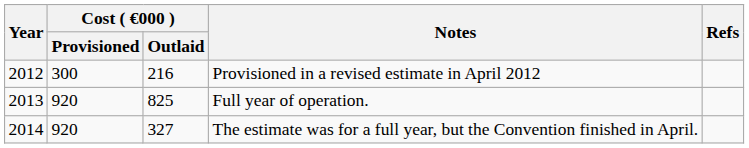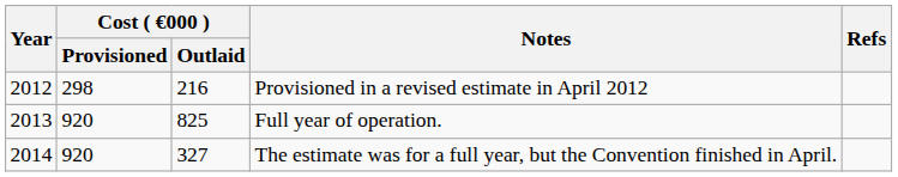 <table class="wikitable">
 <tr>
 <th rowspan=2>Year</th>
 <th colspan=2>Cost  ( €000  )</th>
 <th rowspan=2>Notes</th>
 <th rowspan=2>Refs</th>
 </tr>
 <tr>
 <th>Provisioned</th>
 <th>Outlaid</th>
 </tr>
 <tr>
 <td>2012</td>
-<td>300</td>
+<td>298</td>
 <td>216</td>
 <td>Provisioned in a revised estimate in April 2012</td>
 <td></td>
 </tr>
 <tr>
 <td>2013</td>
 <td>920</td>
 <td>825</td>
 <td>Full year of operation.</td>
 <td></td>
 </tr>
 <tr>
 <td>2014</td>
 <td>920</td>
 <td>327</td>
 <td>The estimate was for a full year, but the Convention finished in April.</td>
 <td></td>
 </tr>
 </table>
